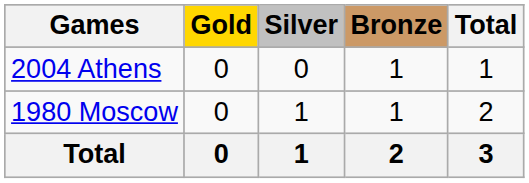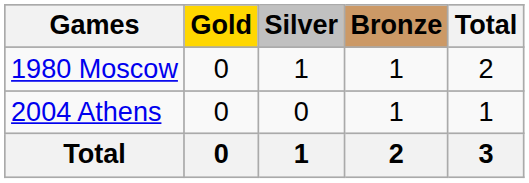 <table class="wikitable sortable" style="text-align:center">
 <tr>
 <th>Games</th>
 <th style="background-color:gold;">Gold</th>
 <th style="background-color:silver;">Silver</th>
 <th style="background-color:#c96;">Bronze</th>
 <th>Total</th>
 </tr>
 <tr>
+<td align=left> <a href='#'>1980 Moscow</a></td>
+<td>0</td>
+<td>1</td>
+<td>1</td>
+<td>2</td>
+</tr>
+<tr>
 <td align=left> <a href='#'>2004 Athens</a></td>
 <td>0</td>
 <td>0</td>
 <td>1</td>
 <td>1</td>
-</tr>
-<tr>
-<td align=left> <a href='#'>1980 Moscow</a></td>
-<td>0</td>
-<td>1</td>
-<td>1</td>
-<td>2</td>
 </tr>
 <tr>
 <th>Total</th>
 <th>0</th>
 <th>1</th>
 <th>2</th>
 <th>3</th>
 </tr>
 </table>
